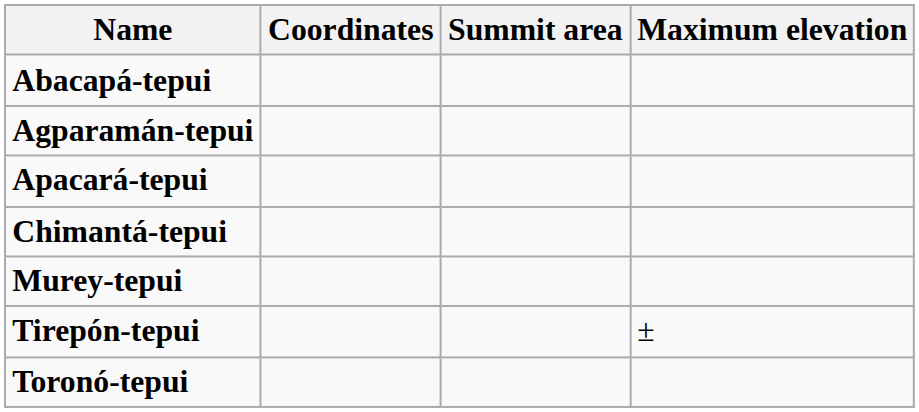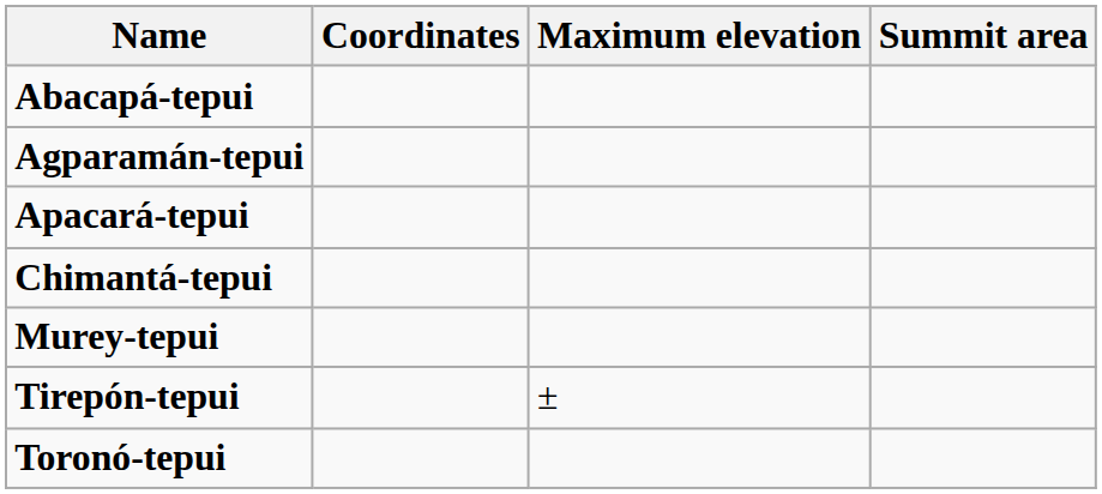 <table class="sortable wikitable">
 <tr>
 <th>Name</th>
 <th>Coordinates</th>
+<th>Maximum elevation</th>
 <th>Summit area</th>
-<th>Maximum elevation</th>
 </tr>
 <tr>
 <td><strong>Abacapá-tepui</strong></td>
 <td></td>
 <td></td>
 <td></td>
 </tr>
 <tr>
 <td><strong>Agparamán-tepui</strong></td>
 <td></td>
 <td></td>
 <td></td>
 </tr>
 <tr>
 <td><strong>Apacará-tepui</strong></td>
 <td></td>
 <td></td>
 <td></td>
 </tr>
 <tr>
 <td><strong>Chimantá-tepui</strong></td>
 <td></td>
 <td></td>
 <td></td>
 </tr>
 <tr>
 <td><strong>Murey-tepui</strong></td>
 <td></td>
 <td></td>
 <td></td>
 </tr>
 <tr>
 <td><strong>Tirepón-tepui</strong></td>
 <td></td>
+<td>±</td>
 <td></td>
-<td>±</td>
 </tr>
 <tr>
 <td><strong>Toronó-tepui</strong></td>
 <td></td>
 <td></td>
 <td></td>
 </tr>
 </table>
